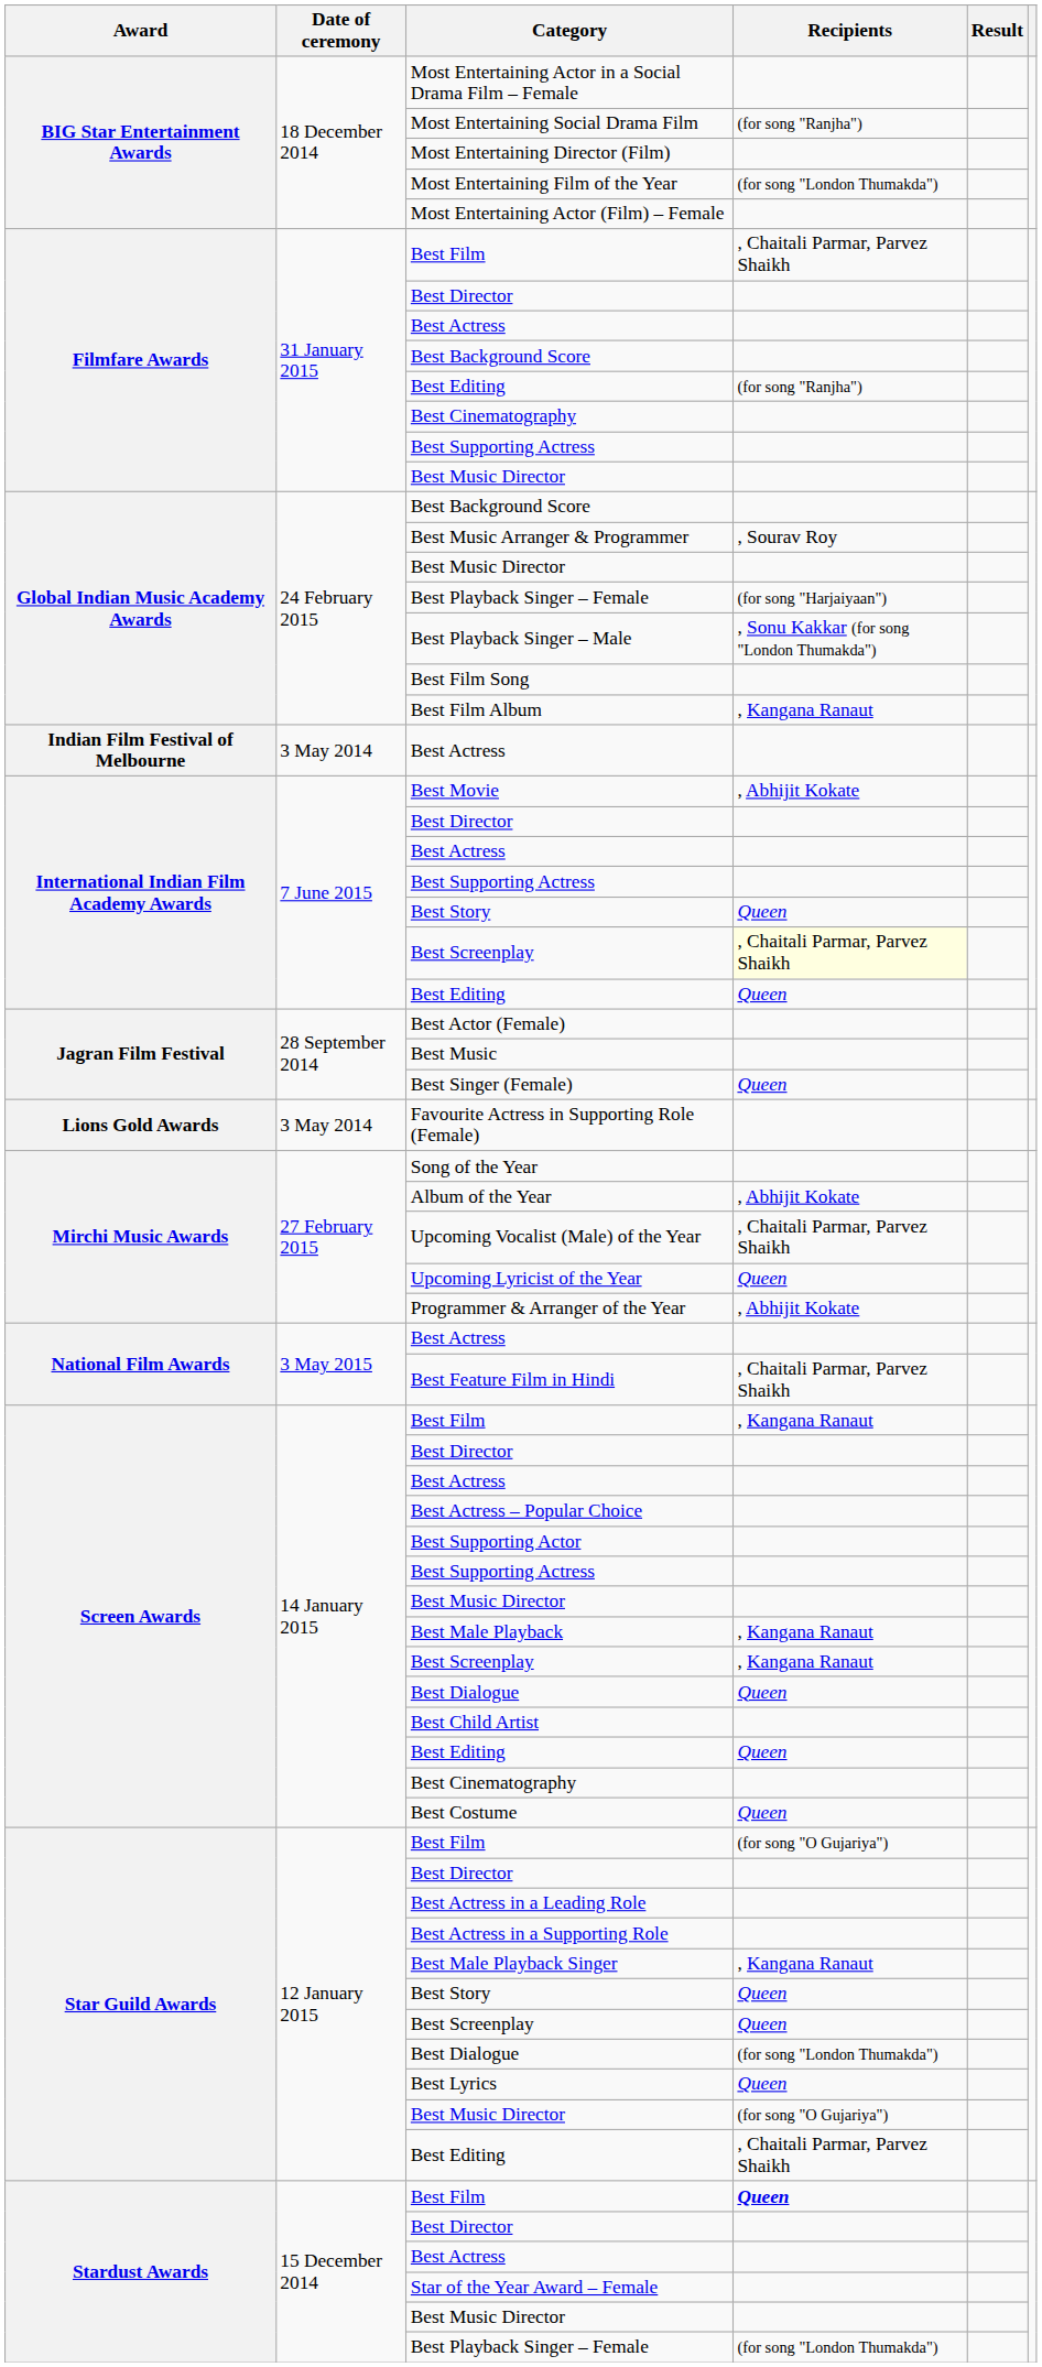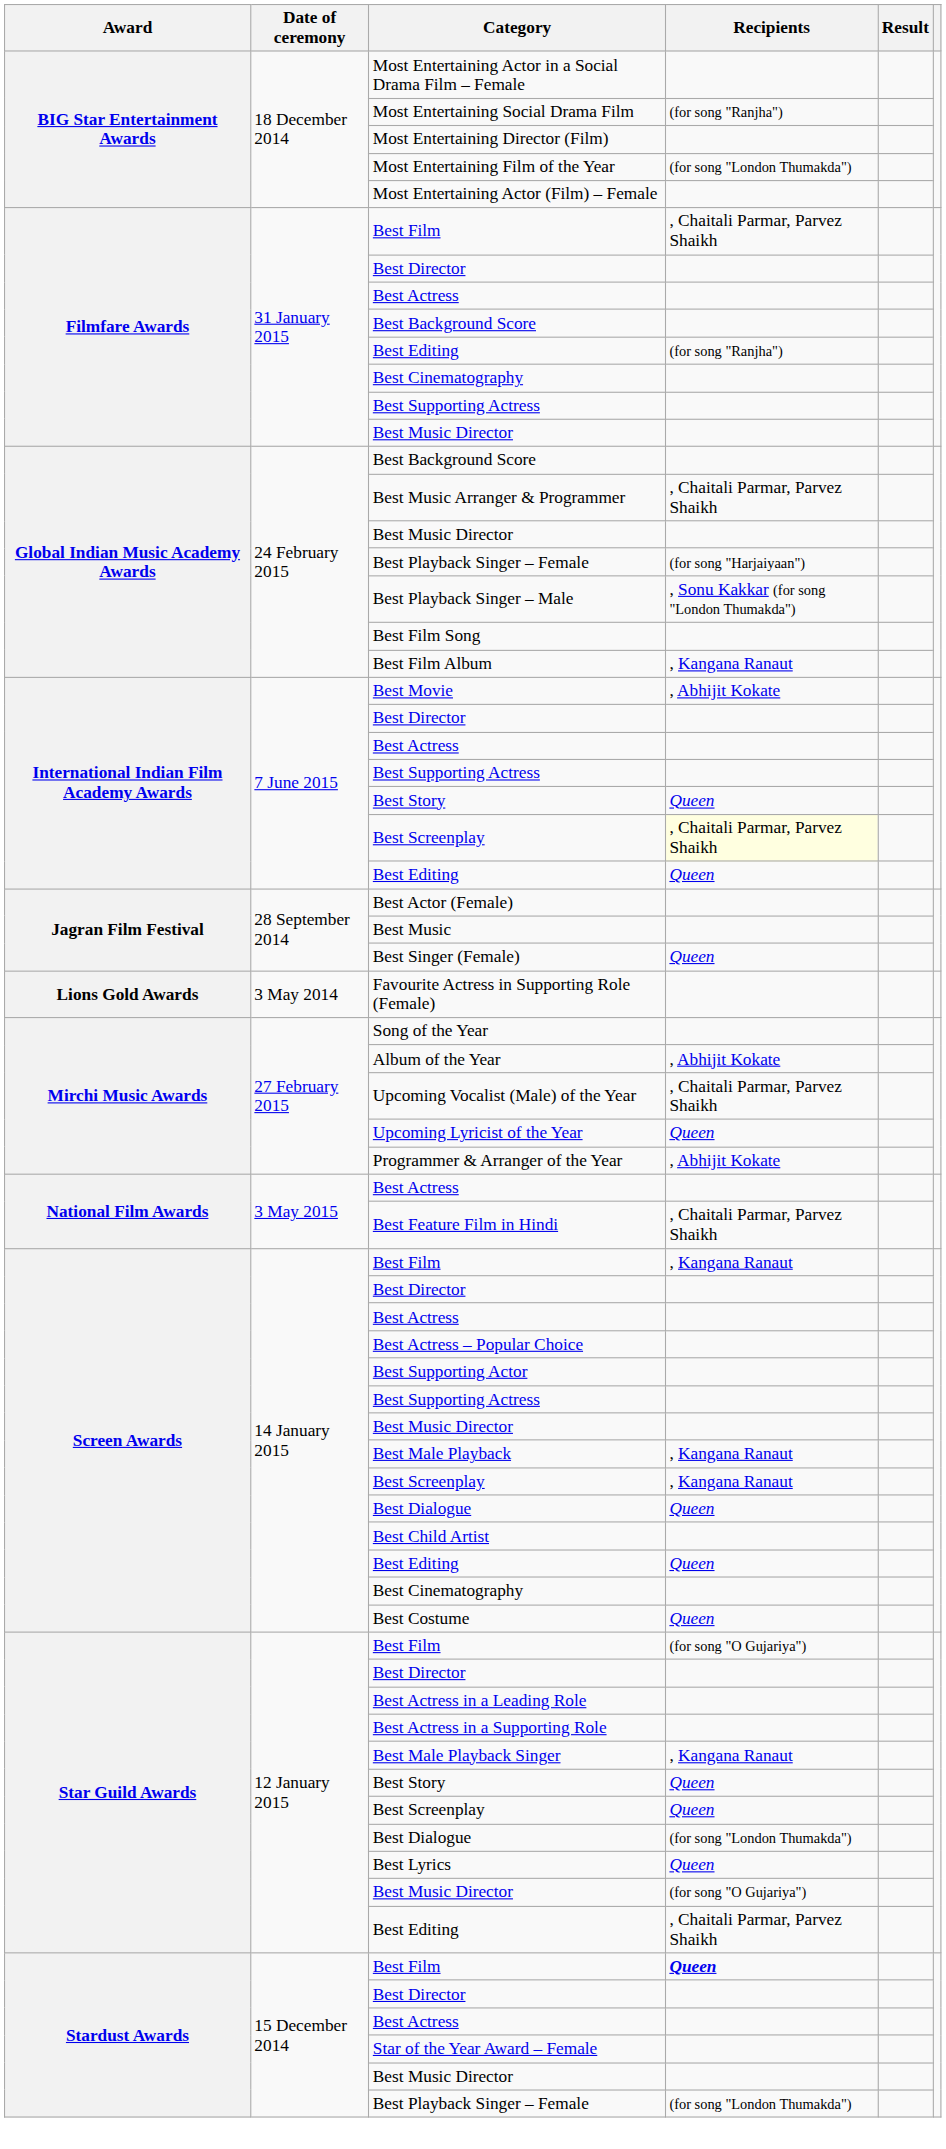 <table class="wikitable plainrowheaders sortable">
 <tr>
 <th scope="col">Award</th>
 <th scope="col">Date of ceremony</th>
 <th scope="col">Category</th>
 <th scope="col">Recipients</th>
 <th scope="col">Result</th>
 <th scope="col" class="unsortable"></th>
 </tr>
 <tr>
 <th scope="row" rowspan="5"><a href='#'>BIG Star Entertainment Awards</a></th>
 <td rowspan="5">18 December 2014</td>
 <td>Most Entertaining Actor in a Social Drama Film – Female</td>
 <td></td>
 <td></td>
 <td style="text-align:center;" rowspan="5"></td>
 </tr>
 <tr>
 <td>Most Entertaining Social Drama Film</td>
 <td> <small>(for song "Ranjha")</small></td>
 <td></td>
 </tr>
 <tr>
 <td>Most Entertaining Director (Film)</td>
 <td></td>
 <td></td>
 </tr>
 <tr>
 <td>Most Entertaining Film of the Year</td>
 <td> <small>(for song "London Thumakda")</small></td>
 <td></td>
 </tr>
 <tr>
 <td>Most Entertaining Actor (Film) – Female</td>
 <td></td>
 <td></td>
 </tr>
 <tr>
 <th scope="row" rowspan="8"><a href='#'>Filmfare Awards</a></th>
 <td rowspan="8"><a href='#'>31 January 2015</a></td>
 <td><a href='#'>Best Film</a></td>
 <td>, Chaitali Parmar, Parvez Shaikh</td>
 <td></td>
 <td style="text-align:center;" rowspan="8"><br></td>
 </tr>
 <tr>
 <td><a href='#'>Best Director</a></td>
 <td></td>
 <td></td>
 </tr>
 <tr>
 <td><a href='#'>Best Actress</a></td>
 <td></td>
 <td></td>
 </tr>
 <tr>
 <td><a href='#'>Best Background Score</a></td>
 <td></td>
 <td></td>
 </tr>
 <tr>
 <td><a href='#'>Best Editing</a></td>
 <td> <small>(for song "Ranjha")</small></td>
 <td></td>
 </tr>
 <tr>
 <td><a href='#'>Best Cinematography</a></td>
 <td></td>
 <td></td>
 </tr>
 <tr>
 <td><a href='#'>Best Supporting Actress</a></td>
 <td></td>
 <td></td>
 </tr>
 <tr>
 <td><a href='#'>Best Music Director</a></td>
 <td></td>
 <td></td>
 </tr>
 <tr>
 <th scope="row" rowspan="7"><a href='#'>Global Indian Music Academy Awards</a></th>
 <td rowspan="7">24 February 2015</td>
 <td>Best Background Score</td>
 <td></td>
 <td></td>
 <td style="text-align:center;" rowspan="7"><br><br><br></td>
 </tr>
 <tr>
 <td>Best Music Arranger & Programmer</td>
-<td>, Sourav Roy</td>
+<td>, Chaitali Parmar, Parvez Shaikh</td>
 <td></td>
 </tr>
 <tr>
 <td>Best Music Director</td>
 <td></td>
 <td></td>
 </tr>
 <tr>
 <td>Best Playback Singer – Female</td>
 <td> <small>(for song "Harjaiyaan")</small></td>
 <td></td>
 </tr>
 <tr>
 <td>Best Playback Singer – Male</td>
 <td>, <a href='#'>Sonu Kakkar</a> <small>(for song "London Thumakda")</small></td>
 <td></td>
 </tr>
 <tr>
 <td>Best Film Song</td>
 <td></td>
 <td></td>
 </tr>
 <tr>
 <td>Best Film Album</td>
 <td>, <a href='#'>Kangana Ranaut</a></td>
 <td></td>
-</tr>
-<tr>
-<th scope="row">Indian Film Festival of Melbourne</th>
-<td>3 May 2014</td>
-<td>Best Actress</td>
-<td></td>
-<td></td>
-<td style="text-align:center;"></td>
 </tr>
 <tr>
 <th scope="row" rowspan="7"><a href='#'>International Indian Film Academy Awards</a></th>
 <td rowspan="7"><a href='#'>7 June 2015</a></td>
 <td><a href='#'>Best Movie</a></td>
 <td>, <a href='#'>Abhijit Kokate</a></td>
 <td></td>
 <td style="text-align:center;" rowspan="7"><br><br></td>
 </tr>
 <tr>
 <td><a href='#'>Best Director</a></td>
 <td></td>
 <td></td>
 </tr>
 <tr>
 <td><a href='#'>Best Actress</a></td>
 <td></td>
 <td></td>
 </tr>
 <tr>
 <td><a href='#'>Best Supporting Actress</a></td>
 <td></td>
 <td></td>
 </tr>
 <tr>
 <td><a href='#'>Best Story</a></td>
 <td><em><a href='#'>Queen</a></em></td>
 <td></td>
 </tr>
 <tr>
 <td><a href='#'>Best Screenplay</a></td>
 <td style="background: lightyellow;">, Chaitali Parmar, Parvez Shaikh</td>
 <td></td>
 </tr>
 <tr>
 <td><a href='#'>Best Editing</a></td>
 <td><em><a href='#'>Queen</a></em></td>
 <td></td>
 </tr>
 <tr>
 <th scope="row" rowspan="3">Jagran Film Festival</th>
 <td rowspan="3">28 September 2014</td>
 <td>Best Actor (Female)</td>
 <td></td>
 <td></td>
 <td style="text-align:center;" rowspan="3"></td>
 </tr>
 <tr>
 <td>Best Music</td>
 <td></td>
 <td></td>
 </tr>
 <tr>
 <td>Best Singer (Female)</td>
 <td><em><a href='#'>Queen</a></em></td>
 <td></td>
 </tr>
 <tr>
 <th scope="row">Lions Gold Awards</th>
 <td>3 May 2014</td>
 <td>Favourite Actress in Supporting Role (Female)</td>
 <td></td>
 <td></td>
 <td style="text-align:center;"></td>
 </tr>
 <tr>
 <th scope="row" rowspan="5"><a href='#'>Mirchi Music Awards</a></th>
 <td rowspan="5"><a href='#'>27 February 2015</a></td>
 <td>Song of the Year</td>
 <td></td>
 <td></td>
 <td rowspan="5" style="text-align:center;"></td>
 </tr>
 <tr>
 <td>Album of the Year</td>
 <td>, <a href='#'>Abhijit Kokate</a></td>
 <td></td>
 </tr>
 <tr>
 <td>Upcoming Vocalist (Male) of the Year</td>
 <td>, Chaitali Parmar, Parvez Shaikh</td>
 <td></td>
 </tr>
 <tr>
 <td><a href='#'>Upcoming Lyricist of the Year</a></td>
 <td><em><a href='#'>Queen</a></em></td>
 <td></td>
 </tr>
 <tr>
 <td>Programmer & Arranger of the Year</td>
 <td>, <a href='#'>Abhijit Kokate</a></td>
 <td></td>
 </tr>
 <tr>
 <th scope="row" rowspan="2"><a href='#'>National Film Awards</a></th>
 <td rowspan="2"><a href='#'>3 May 2015</a></td>
 <td><a href='#'>Best Actress</a></td>
 <td></td>
 <td></td>
 <td rowspan="2" style="text-align:center;"><br></td>
 </tr>
 <tr>
 <td><a href='#'>Best Feature Film in Hindi</a></td>
 <td>, Chaitali Parmar, Parvez Shaikh</td>
 <td></td>
 </tr>
 <tr>
 <th scope="row" rowspan="14"><a href='#'>Screen Awards</a></th>
 <td rowspan="14">14 January 2015</td>
 <td><a href='#'>Best Film</a></td>
 <td>, <a href='#'>Kangana Ranaut</a></td>
 <td></td>
 <td style="text-align:center;" rowspan="14"><br><br><br></td>
 </tr>
 <tr>
 <td><a href='#'>Best Director</a></td>
 <td></td>
 <td></td>
 </tr>
 <tr>
 <td><a href='#'>Best Actress</a></td>
 <td></td>
 <td></td>
 </tr>
 <tr>
 <td><a href='#'>Best Actress – Popular Choice</a></td>
 <td></td>
 <td></td>
 </tr>
 <tr>
 <td><a href='#'>Best Supporting Actor</a></td>
 <td></td>
 <td></td>
 </tr>
 <tr>
 <td><a href='#'>Best Supporting Actress</a></td>
 <td></td>
 <td></td>
 </tr>
 <tr>
 <td><a href='#'>Best Music Director</a></td>
 <td></td>
 <td></td>
 </tr>
 <tr>
 <td><a href='#'>Best Male Playback</a></td>
 <td>, <a href='#'>Kangana Ranaut</a></td>
 <td></td>
 </tr>
 <tr>
 <td><a href='#'>Best Screenplay</a></td>
 <td>, <a href='#'>Kangana Ranaut</a></td>
 <td></td>
 </tr>
 <tr>
 <td><a href='#'>Best Dialogue</a></td>
 <td><em><a href='#'>Queen</a></em></td>
 <td></td>
 </tr>
 <tr>
 <td><a href='#'>Best Child Artist</a></td>
 <td></td>
 <td></td>
 </tr>
 <tr>
 <td><a href='#'>Best Editing</a></td>
 <td><em><a href='#'>Queen</a></em></td>
 <td></td>
 </tr>
 <tr>
 <td>Best Cinematography</td>
 <td></td>
 <td></td>
 </tr>
 <tr>
 <td>Best Costume</td>
 <td><em><a href='#'>Queen</a></em></td>
 <td></td>
 </tr>
 <tr>
 <th scope="row" rowspan="11"><a href='#'>Star Guild Awards</a></th>
 <td rowspan="11">12 January 2015</td>
 <td><a href='#'>Best Film</a></td>
 <td> <small>(for song "O Gujariya")</small></td>
 <td></td>
 <td style="text-align:center;" rowspan="11"><br></td>
 </tr>
 <tr>
 <td><a href='#'>Best Director</a></td>
 <td></td>
 <td></td>
 </tr>
 <tr>
 <td><a href='#'>Best Actress in a Leading Role</a></td>
 <td></td>
 <td></td>
 </tr>
 <tr>
 <td><a href='#'>Best Actress in a Supporting Role</a></td>
 <td></td>
 <td></td>
 </tr>
 <tr>
 <td><a href='#'>Best Male Playback Singer</a></td>
 <td>, <a href='#'>Kangana Ranaut</a></td>
 <td></td>
 </tr>
 <tr>
 <td>Best Story</td>
 <td><em><a href='#'>Queen</a></em></td>
 <td></td>
 </tr>
 <tr>
 <td>Best Screenplay</td>
 <td><em><a href='#'>Queen</a></em></td>
 <td></td>
 </tr>
 <tr>
 <td>Best Dialogue</td>
 <td> <small>(for song "London Thumakda")</small></td>
 <td></td>
 </tr>
 <tr>
 <td>Best Lyrics</td>
 <td><em><a href='#'>Queen</a></em></td>
 <td></td>
 </tr>
 <tr>
 <td><a href='#'>Best Music Director</a></td>
 <td> <small>(for song "O Gujariya")</small></td>
 <td></td>
 </tr>
 <tr>
 <td>Best Editing</td>
 <td>, Chaitali Parmar, Parvez Shaikh</td>
 <td></td>
 </tr>
 <tr>
 <th scope="row" rowspan="6"><a href='#'>Stardust Awards</a></th>
 <td rowspan="6">15 December 2014</td>
 <td><a href='#'>Best Film</a></td>
 <td><strong><em><a href='#'>Queen</a></em></strong></td>
 <td></td>
 <td style="text-align:center;" rowspan="6"><br></td>
 </tr>
 <tr>
 <td><a href='#'>Best Director</a></td>
 <td></td>
 <td></td>
 </tr>
 <tr>
 <td><a href='#'>Best Actress</a></td>
 <td></td>
 <td></td>
 </tr>
 <tr>
 <td><a href='#'>Star of the Year Award – Female</a></td>
 <td></td>
 <td></td>
 </tr>
 <tr>
 <td>Best Music Director</td>
 <td></td>
 <td></td>
 </tr>
 <tr>
 <td>Best Playback Singer – Female</td>
 <td> <small>(for song "London Thumakda")</small></td>
 <td></td>
 </tr>
 </table>
